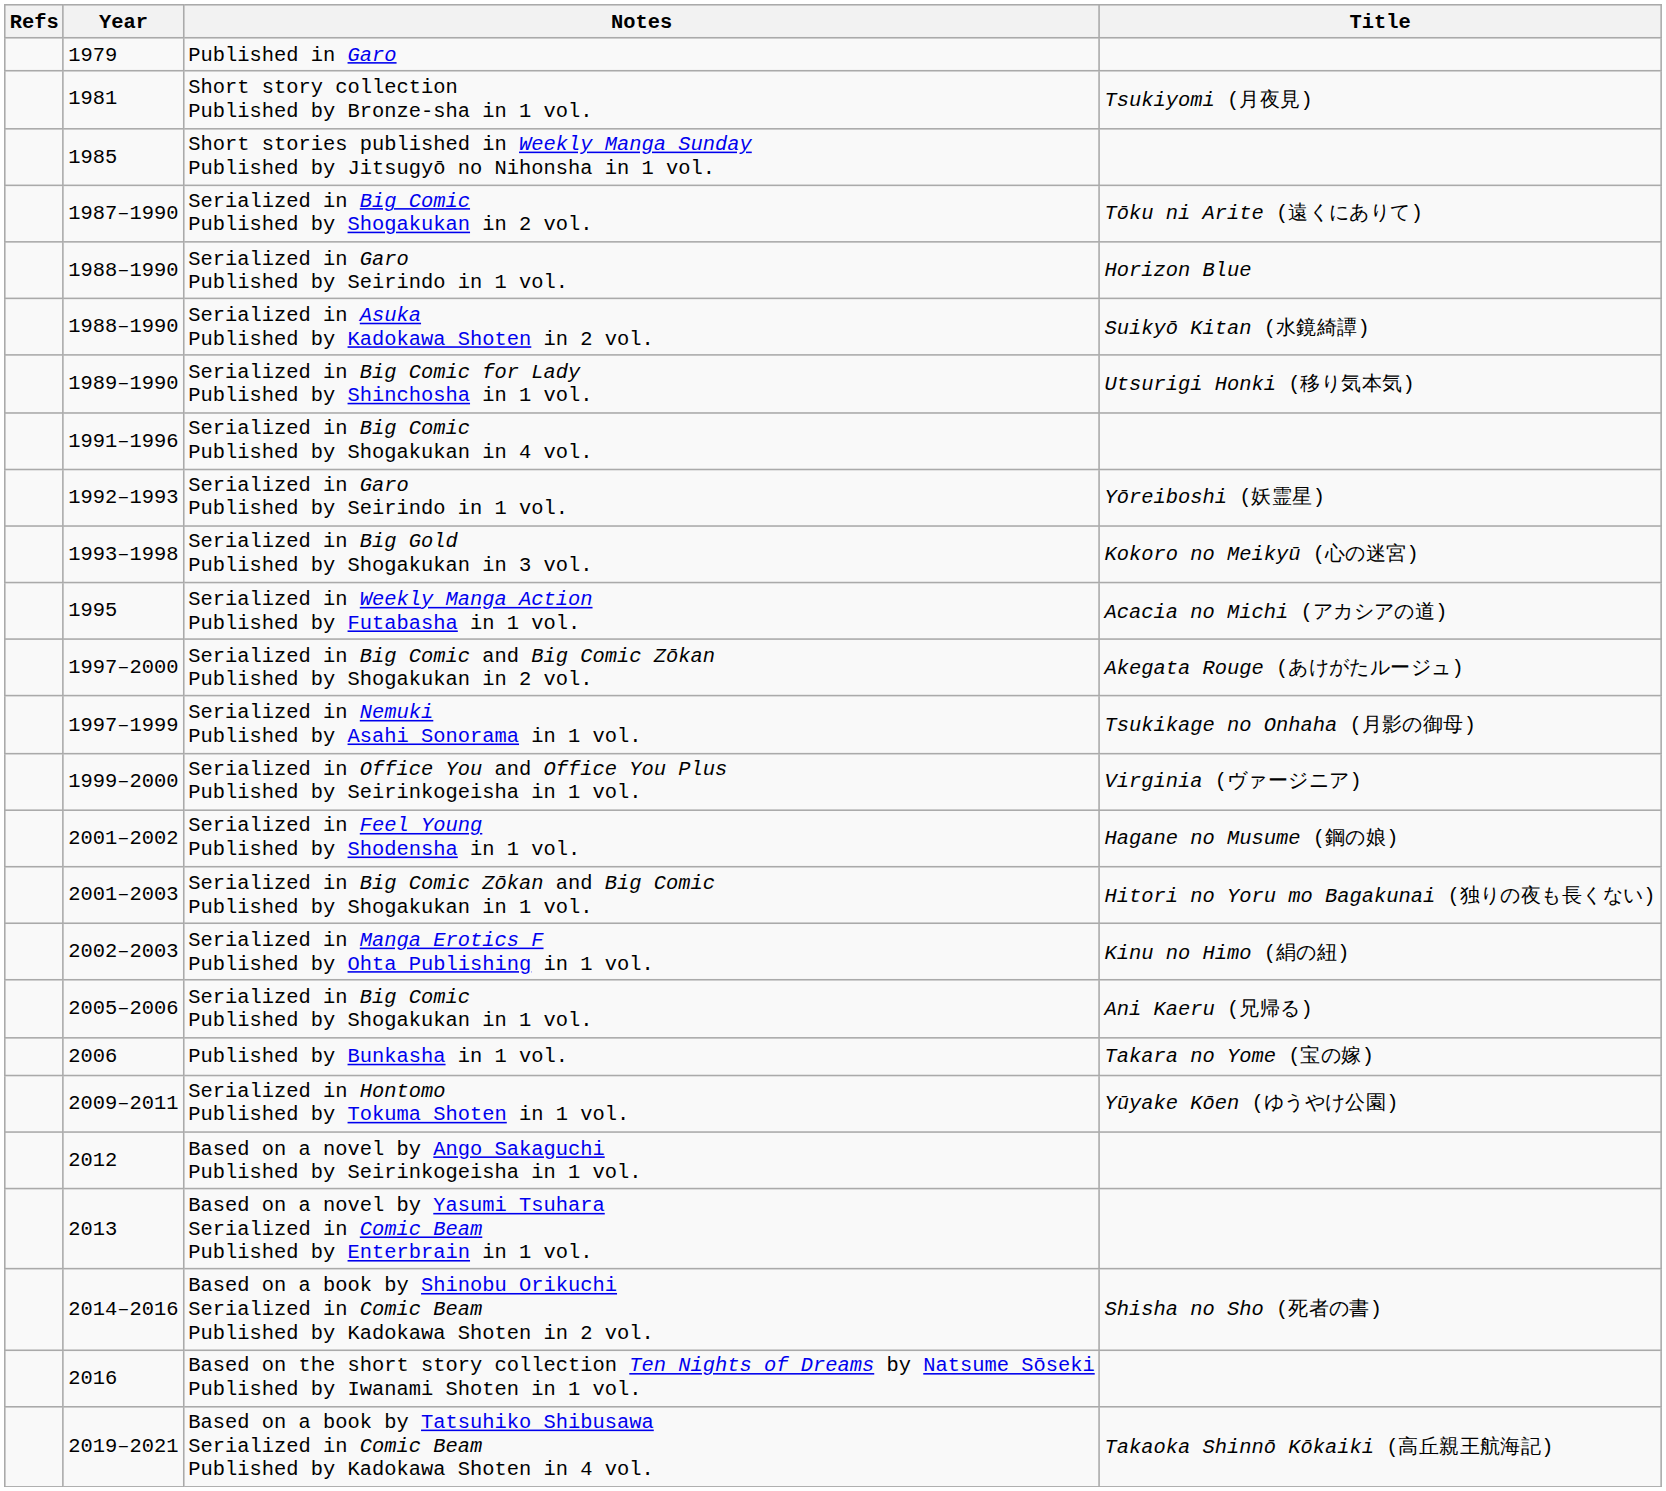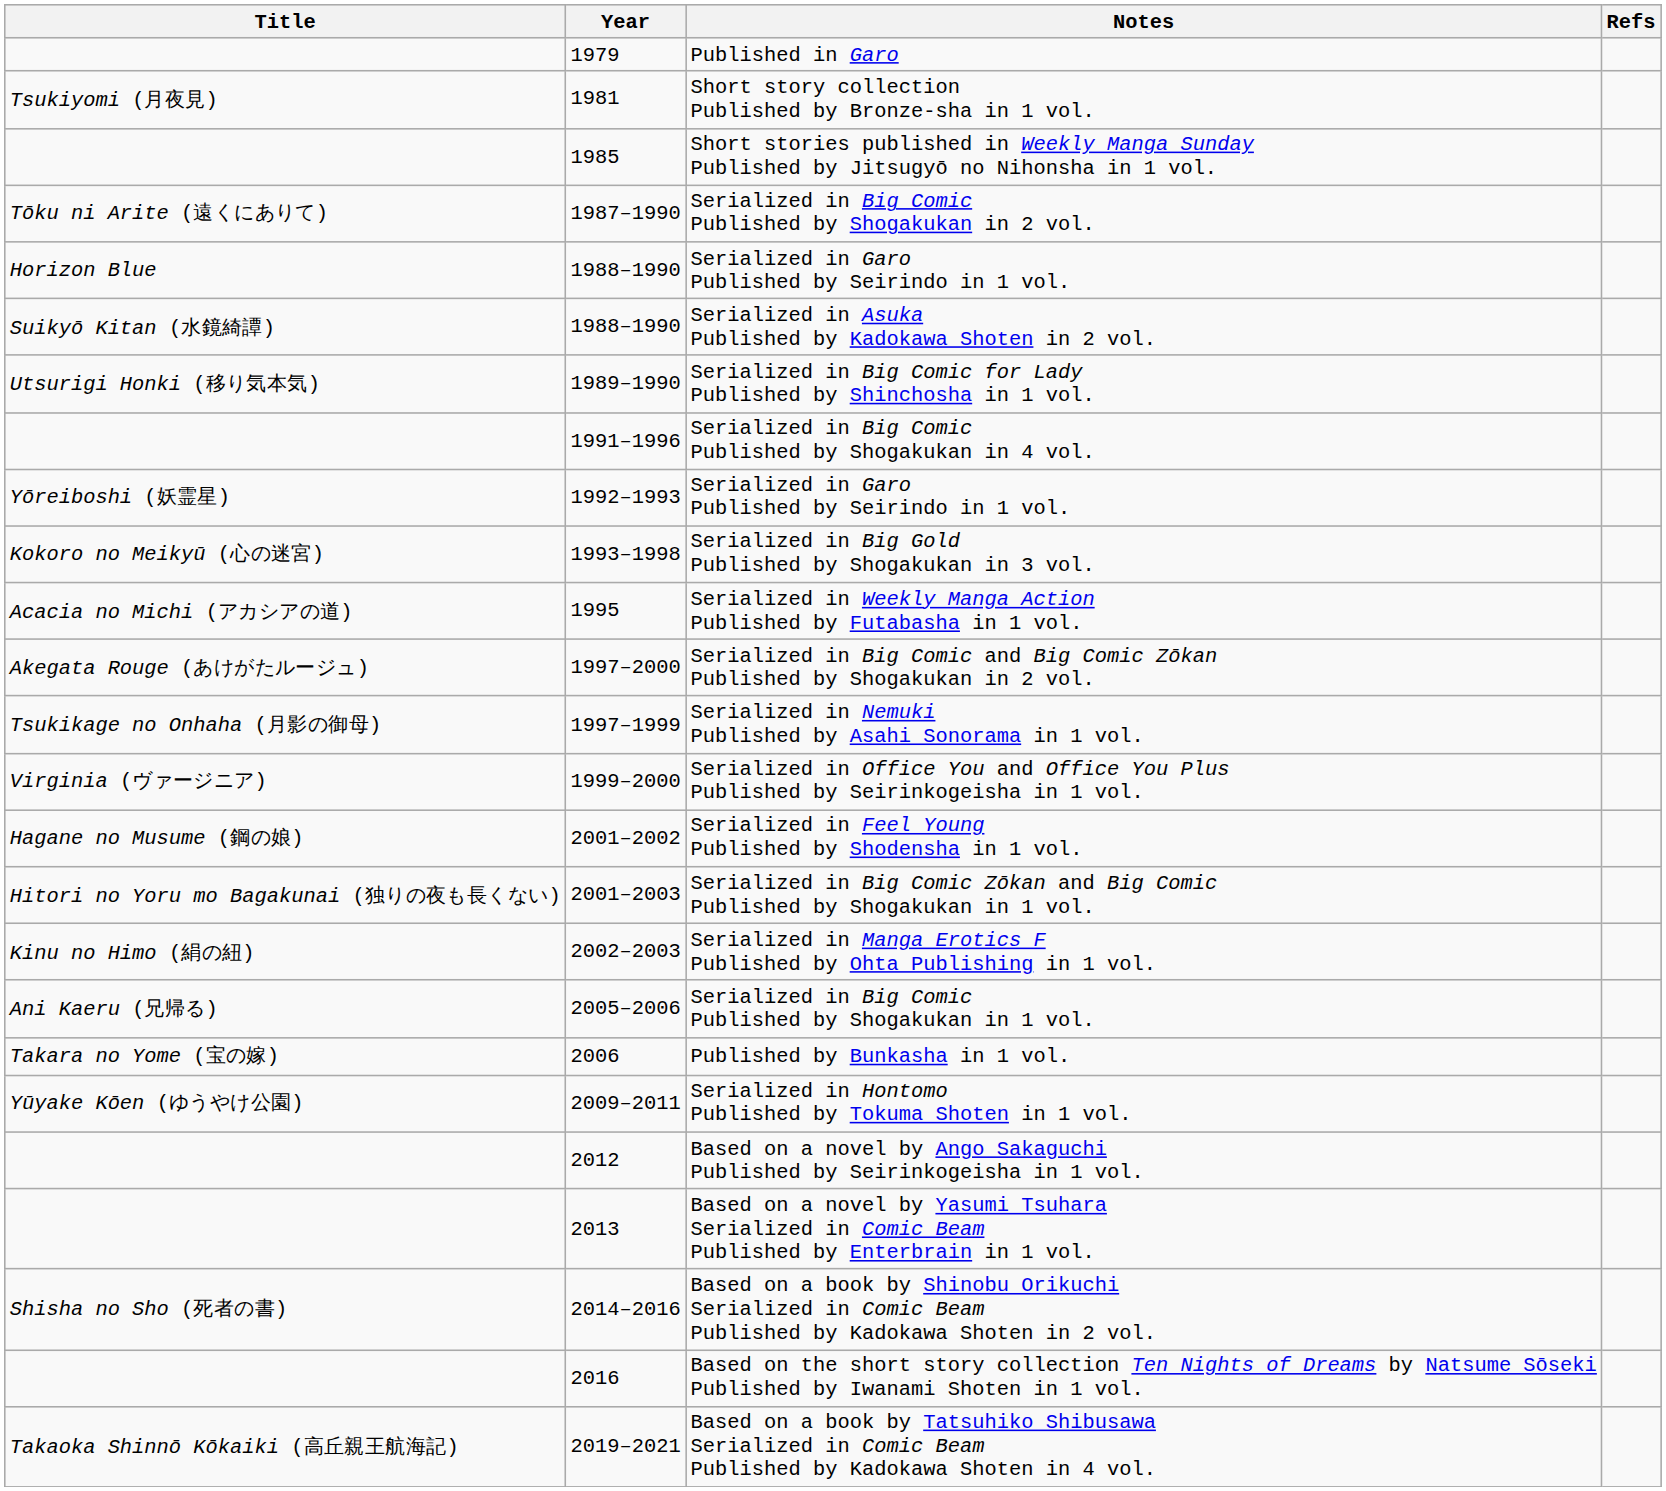 <table class="wikitable sortable">
 <tr>
-<th>Refs</th>
+<th>Title</th>
 <th>Year</th>
 <th>Notes</th>
-<th>Title</th>
+<th>Refs</th>
 </tr>
 <tr>
 <td></td>
 <td>1979</td>
 <td>Published in <em><a href='#'>Garo</a></em></td>
 <td></td>
 </tr>
 <tr>
-<td></td>
+<td><em>Tsukiyomi</em> (月夜見)</td>
 <td>1981</td>
 <td>Short story collection<br>Published by Bronze-sha in 1 vol.</td>
-<td><em>Tsukiyomi</em> (月夜見)</td>
+<td></td>
 </tr>
 <tr>
 <td></td>
 <td>1985</td>
 <td>Short stories published in <em><a href='#'>Weekly Manga Sunday</a></em><br>Published by Jitsugyō no Nihonsha in 1 vol.</td>
 <td></td>
 </tr>
 <tr>
-<td></td>
+<td><em>Tōku ni Arite</em> (遠くにありて)</td>
 <td>1987–1990</td>
 <td>Serialized in <em><a href='#'>Big Comic</a></em><br>Published by <a href='#'>Shogakukan</a> in 2 vol.</td>
-<td><em>Tōku ni Arite</em> (遠くにありて)</td>
+<td></td>
 </tr>
 <tr>
-<td></td>
+<td><em>Horizon Blue</em></td>
 <td>1988–1990</td>
 <td>Serialized in <em>Garo</em><br>Published by Seirindo in 1 vol.</td>
-<td><em>Horizon Blue</em></td>
+<td></td>
 </tr>
 <tr>
-<td></td>
+<td><em>Suikyō Kitan</em> (水鏡綺譚)</td>
 <td>1988–1990</td>
 <td>Serialized in <a href='#'><em>Asuka</em></a><br>Published by <a href='#'>Kadokawa Shoten</a> in 2 vol.</td>
-<td><em>Suikyō Kitan</em> (水鏡綺譚)</td>
+<td></td>
 </tr>
 <tr>
-<td></td>
+<td><em>Utsurigi Honki</em> (移り気本気)</td>
 <td>1989–1990</td>
 <td>Serialized in <em>Big Comic for Lady</em><br>Published by <a href='#'>Shinchosha</a> in 1 vol.</td>
-<td><em>Utsurigi Honki</em> (移り気本気)</td>
+<td></td>
 </tr>
 <tr>
 <td></td>
 <td>1991–1996</td>
 <td>Serialized in <em>Big Comic</em><br>Published by Shogakukan in 4 vol.</td>
 <td></td>
 </tr>
 <tr>
-<td></td>
+<td><em>Yōreiboshi</em> (妖霊星)</td>
 <td>1992–1993</td>
 <td>Serialized in <em>Garo</em><br>Published by Seirindo in 1 vol.</td>
-<td><em>Yōreiboshi</em> (妖霊星)</td>
+<td></td>
 </tr>
 <tr>
-<td></td>
+<td><em>Kokoro no Meikyū</em> (心の迷宮)</td>
 <td>1993–1998</td>
 <td>Serialized in <em>Big Gold</em><br>Published by Shogakukan in 3 vol.</td>
-<td><em>Kokoro no Meikyū</em> (心の迷宮)</td>
+<td></td>
 </tr>
 <tr>
-<td></td>
+<td><em>Acacia no Michi</em> (アカシアの道)</td>
 <td>1995</td>
 <td>Serialized in <em><a href='#'>Weekly Manga Action</a></em><br>Published by <a href='#'>Futabasha</a> in 1 vol.</td>
-<td><em>Acacia no Michi</em> (アカシアの道)</td>
+<td></td>
 </tr>
 <tr>
-<td></td>
+<td><em>Akegata Rouge</em> (あけがたルージュ)</td>
 <td>1997–2000</td>
 <td>Serialized in <em>Big Comic</em> and <em>Big Comic Zōkan</em><br>Published by Shogakukan in 2 vol.</td>
-<td><em>Akegata Rouge</em> (あけがたルージュ)</td>
+<td></td>
 </tr>
 <tr>
-<td></td>
+<td><em>Tsukikage no Onhaha</em> (月影の御母)</td>
 <td>1997–1999</td>
 <td>Serialized in <em><a href='#'>Nemuki</a></em><br>Published by <a href='#'>Asahi Sonorama</a> in 1 vol.</td>
-<td><em>Tsukikage no Onhaha</em> (月影の御母)</td>
+<td></td>
 </tr>
 <tr>
-<td></td>
+<td><em>Virginia</em> (ヴァージニア)</td>
 <td>1999–2000</td>
 <td>Serialized in <em>Office You</em> and <em>Office You Plus</em><br>Published by Seirinkogeisha in 1 vol.</td>
-<td><em>Virginia</em> (ヴァージニア)</td>
+<td></td>
 </tr>
 <tr>
-<td></td>
+<td><em>Hagane no Musume</em> (鋼の娘)</td>
 <td>2001–2002</td>
 <td>Serialized in <em><a href='#'>Feel Young</a></em><br>Published by <a href='#'>Shodensha</a> in 1 vol.</td>
-<td><em>Hagane no Musume</em> (鋼の娘)</td>
+<td></td>
 </tr>
 <tr>
-<td></td>
+<td><em>Hitori no Yoru mo Bagakunai</em> (独りの夜も長くない)</td>
 <td>2001–2003</td>
 <td>Serialized in <em>Big Comic</em> <em>Zōkan</em> and <em>Big Comic</em><br>Published by Shogakukan in 1 vol.</td>
-<td><em>Hitori no Yoru mo Bagakunai</em> (独りの夜も長くない)</td>
+<td></td>
 </tr>
 <tr>
-<td></td>
+<td><em>Kinu no Himo</em> (絹の紐)</td>
 <td>2002–2003</td>
 <td>Serialized in <em><a href='#'>Manga Erotics F</a></em><br>Published by <a href='#'>Ohta Publishing</a> in 1 vol.</td>
-<td><em>Kinu no Himo</em> (絹の紐)</td>
+<td></td>
 </tr>
 <tr>
-<td></td>
+<td><em>Ani Kaeru</em> (兄帰る)</td>
 <td>2005–2006</td>
 <td>Serialized in <em>Big Comic</em><br>Published by Shogakukan in 1 vol.</td>
-<td><em>Ani Kaeru</em> (兄帰る)</td>
+<td></td>
 </tr>
 <tr>
-<td></td>
+<td><em>Takara no Yome</em> (宝の嫁)</td>
 <td>2006</td>
 <td>Published by <a href='#'>Bunkasha</a> in 1 vol.</td>
-<td><em>Takara no Yome</em> (宝の嫁)</td>
+<td></td>
 </tr>
 <tr>
-<td></td>
+<td><em>Yūyake Kōen</em> (ゆうやけ公園)</td>
 <td>2009–2011</td>
 <td>Serialized in <em>Hontomo</em><br>Published by <a href='#'>Tokuma Shoten</a> in 1 vol.</td>
-<td><em>Yūyake Kōen</em> (ゆうやけ公園)</td>
+<td></td>
 </tr>
 <tr>
 <td></td>
 <td>2012</td>
 <td>Based on a novel by <a href='#'>Ango Sakaguchi</a><br>Published by Seirinkogeisha in 1 vol.</td>
 <td></td>
 </tr>
 <tr>
 <td></td>
 <td>2013</td>
 <td>Based on a novel by <a href='#'>Yasumi Tsuhara</a><br>Serialized in <em><a href='#'>Comic Beam</a></em><br>Published by <a href='#'>Enterbrain</a> in 1 vol.</td>
 <td></td>
 </tr>
 <tr>
-<td></td>
+<td><em>Shisha no Sho</em> (死者の書)</td>
 <td>2014–2016</td>
 <td>Based on a book by <a href='#'>Shinobu Orikuchi</a><br>Serialized in <em>Comic Beam</em><br>Published by Kadokawa Shoten in 2 vol.</td>
-<td><em>Shisha no Sho</em> (死者の書)</td>
+<td></td>
 </tr>
 <tr>
 <td></td>
 <td>2016</td>
 <td>Based on the short story collection <em><a href='#'>Ten Nights of Dreams</a></em> by <a href='#'>Natsume Sōseki</a><br>Published by Iwanami Shoten in 1 vol.</td>
 <td></td>
 </tr>
 <tr>
-<td></td>
+<td><em>Takaoka Shinnō Kōkaiki</em> (高丘親王航海記)</td>
 <td>2019–2021</td>
 <td>Based on a book by <a href='#'>Tatsuhiko Shibusawa</a><br>Serialized in <em>Comic Beam</em><br>Published by Kadokawa Shoten in 4 vol.</td>
-<td><em>Takaoka Shinnō Kōkaiki</em> (高丘親王航海記)</td>
+<td></td>
 </tr>
 </table>
